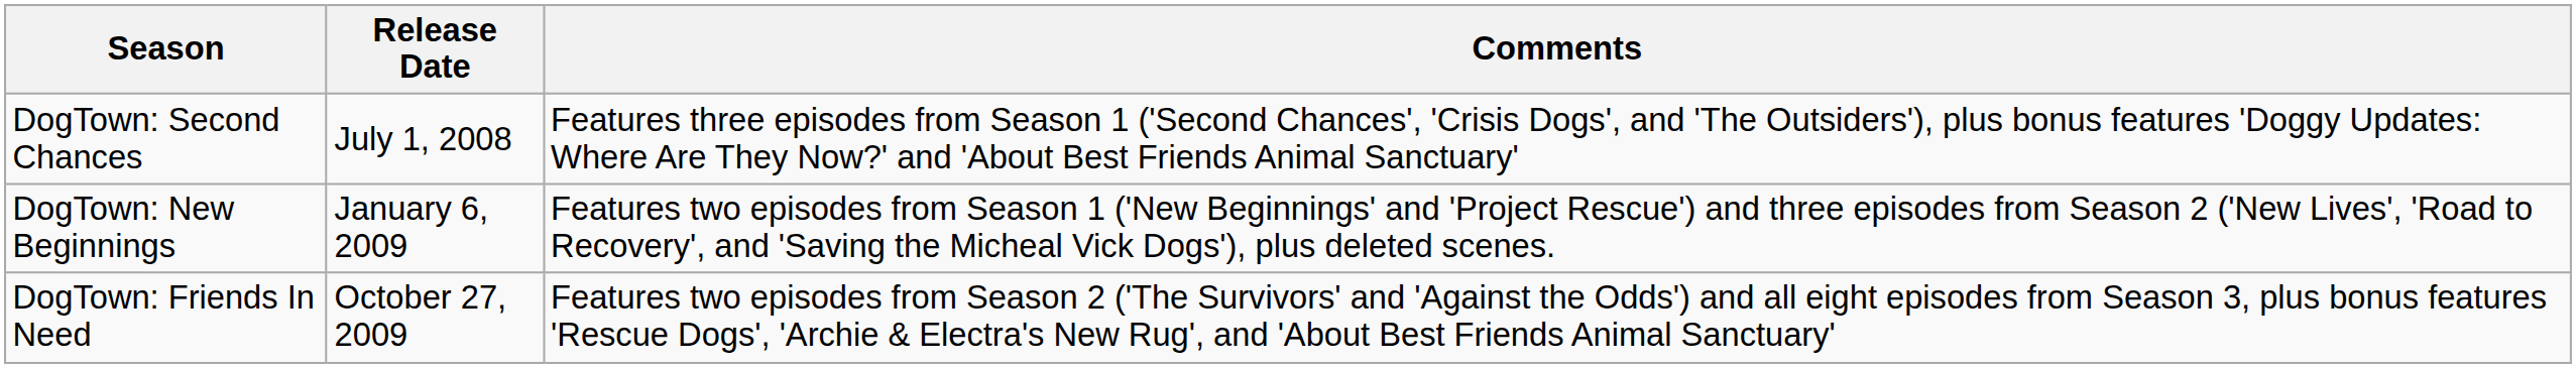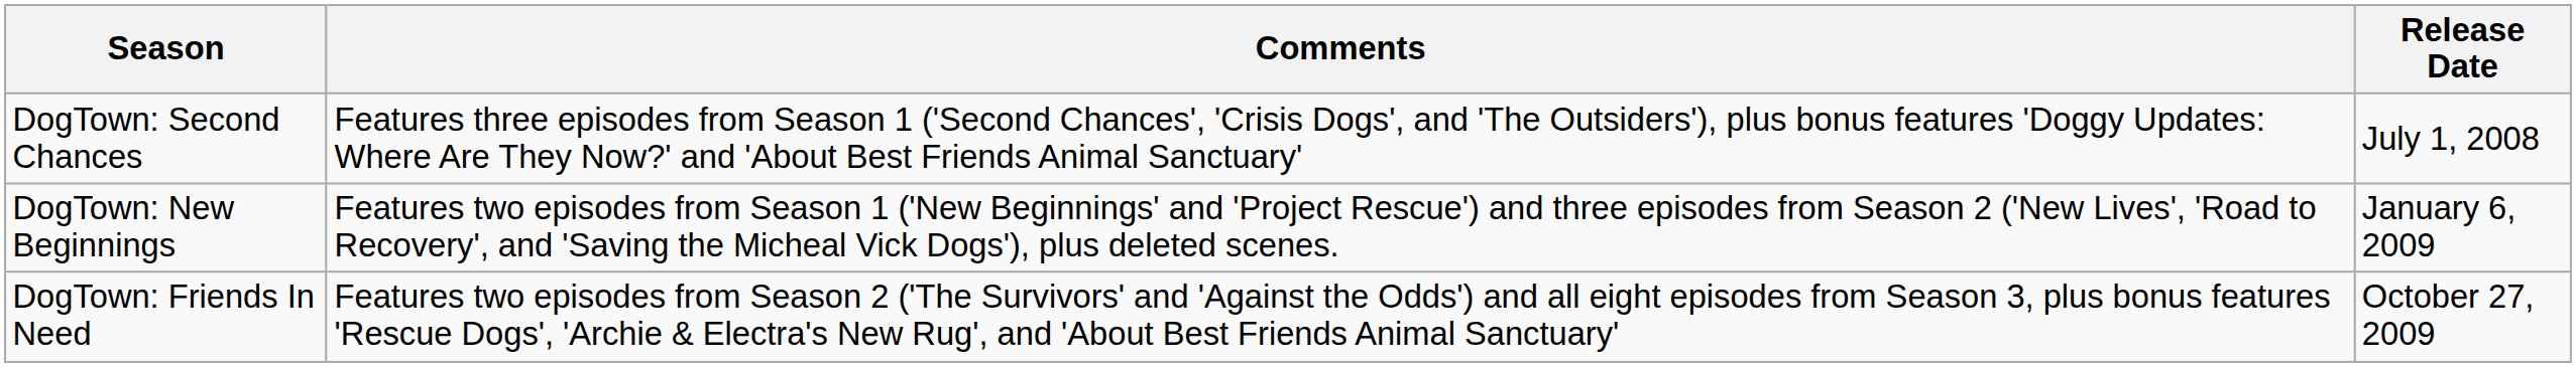 <table class="wikitable" border="1">
 <tr>
 <th>Season</th>
+<th>Comments</th>
 <th>Release Date</th>
-<th>Comments</th>
 </tr>
 <tr>
 <td>DogTown: Second Chances</td>
+<td>Features three episodes from Season 1 ('Second Chances', 'Crisis Dogs', and 'The Outsiders'), plus bonus features 'Doggy Updates: Where Are They Now?' and 'About Best Friends Animal Sanctuary'</td>
 <td>July 1, 2008</td>
-<td>Features three episodes from Season 1 ('Second Chances', 'Crisis Dogs', and 'The Outsiders'), plus bonus features 'Doggy Updates: Where Are They Now?' and 'About Best Friends Animal Sanctuary'</td>
 </tr>
 <tr>
 <td>DogTown: New Beginnings</td>
+<td>Features two episodes from Season 1 ('New Beginnings' and 'Project Rescue') and three episodes from Season 2 ('New Lives', 'Road to Recovery', and 'Saving the Micheal Vick Dogs'), plus deleted scenes.</td>
 <td>January 6, 2009</td>
-<td>Features two episodes from Season 1 ('New Beginnings' and 'Project Rescue') and three episodes from Season 2 ('New Lives', 'Road to Recovery', and 'Saving the Micheal Vick Dogs'), plus deleted scenes.</td>
 </tr>
 <tr>
 <td>DogTown: Friends In Need</td>
+<td>Features two episodes from Season 2 ('The Survivors' and 'Against the Odds') and all eight episodes from Season 3, plus bonus features 'Rescue Dogs', 'Archie & Electra's New Rug', and 'About Best Friends Animal Sanctuary'</td>
 <td>October 27, 2009</td>
-<td>Features two episodes from Season 2 ('The Survivors' and 'Against the Odds') and all eight episodes from Season 3, plus bonus features 'Rescue Dogs', 'Archie & Electra's New Rug', and 'About Best Friends Animal Sanctuary'</td>
 </tr>
 </table>
